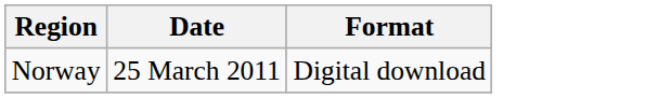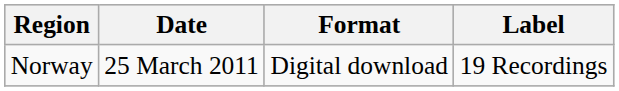 <table class=wikitable>
 <tr>
 <th>Region</th>
 <th>Date</th>
 <th>Format</th>
+<th>Label</th>
 </tr>
 <tr>
 <td>Norway</td>
 <td>25 March 2011</td>
 <td>Digital download</td>
+<td>19 Recordings</td>
 </tr>
 </table>
